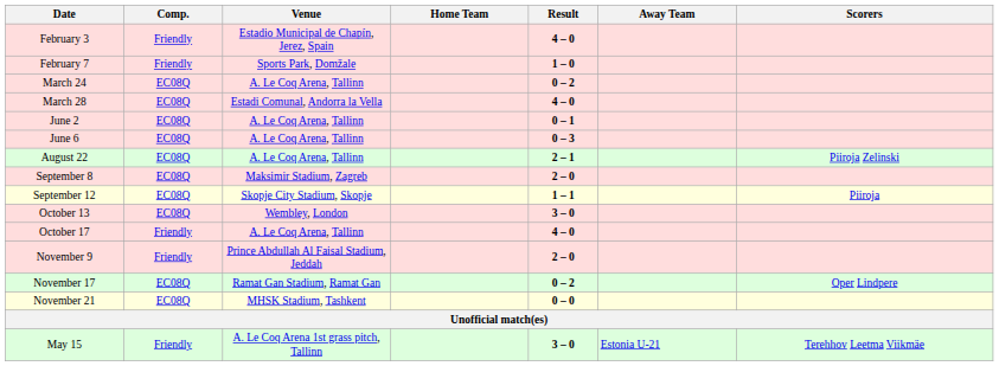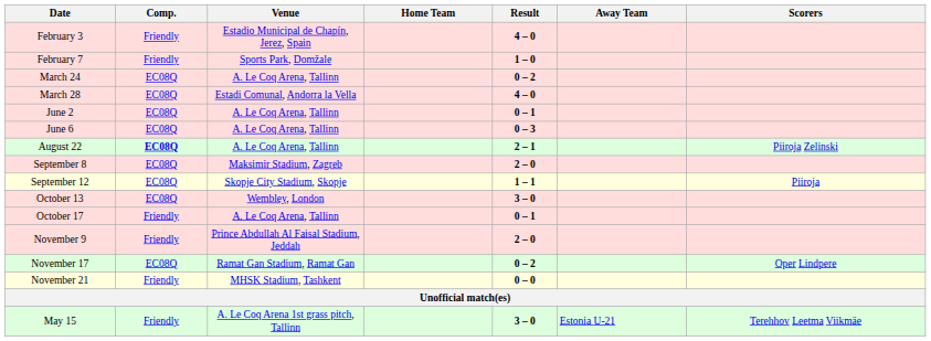 <table class="wikitable collapsible collapsed" width=100% style="font-size: 90%">
 <tr>
 <th width=12%>Date</th>
 <th width=10%>Comp.</th>
 <th width=17%>Venue</th>
 <th width=14%>Home Team</th>
 <th width=7%>Result</th>
 <th width=14%>Away Team</th>
 <th width=26%>Scorers</th>
 </tr>
 <tr bgcolor="#ffdddd" align="center">
 <td>February 3</td>
 <td><a href='#'>Friendly</a></td>
 <td><a href='#'>Estadio Municipal de Chapín</a>, <a href='#'>Jerez</a>, <a href='#'>Spain</a></td>
 <td align="left"></td>
 <td><strong>4 – 0</strong></td>
 <td align="left"></td>
 <td></td>
 </tr>
 <tr bgcolor="#ffdddd" align="center">
 <td>February 7</td>
 <td><a href='#'>Friendly</a></td>
 <td><a href='#'>Sports Park</a>, <a href='#'>Domžale</a></td>
 <td align="left"></td>
 <td><strong>1 – 0</strong></td>
 <td align="left"></td>
 <td></td>
 </tr>
 <tr bgcolor="#ffdddd" align="center">
 <td>March 24</td>
 <td><a href='#'>EC08Q</a></td>
 <td><a href='#'>A. Le Coq Arena</a>, <a href='#'>Tallinn</a></td>
 <td align="left"></td>
 <td><strong>0 – 2</strong></td>
 <td align="left"></td>
 <td></td>
 </tr>
 <tr bgcolor="#ffdddd" align="center">
 <td>March 28</td>
 <td><a href='#'>EC08Q</a></td>
 <td><a href='#'>Estadi Comunal</a>, <a href='#'>Andorra la Vella</a></td>
 <td align="left"></td>
 <td><strong>4 – 0</strong></td>
 <td align="left"></td>
 <td></td>
 </tr>
 <tr bgcolor="#ffdddd" align="center">
 <td>June 2</td>
 <td><a href='#'>EC08Q</a></td>
 <td><a href='#'>A. Le Coq Arena</a>, <a href='#'>Tallinn</a></td>
 <td align="left"></td>
 <td><strong>0 – 1</strong></td>
 <td align="left"></td>
 <td></td>
 </tr>
 <tr bgcolor="#ffdddd" align="center">
 <td>June 6</td>
 <td><a href='#'>EC08Q</a></td>
 <td><a href='#'>A. Le Coq Arena</a>, <a href='#'>Tallinn</a></td>
 <td align="left"></td>
 <td><strong>0 – 3</strong></td>
 <td align="left"></td>
 <td></td>
 </tr>
 <tr bgcolor="#ddffdd" align="center">
 <td>August 22</td>
-<td><a href='#'>EC08Q</a></td>
+<td><strong><a href='#'>EC08Q</a></strong></td>
 <td><a href='#'>A. Le Coq Arena</a>, <a href='#'>Tallinn</a></td>
 <td align="left"></td>
 <td><strong>2 – 1</strong></td>
 <td align="left"></td>
 <td><a href='#'>Piiroja</a>  <a href='#'>Zelinski</a> </td>
 </tr>
 <tr bgcolor="#ffdddd" align="center">
 <td>September 8</td>
 <td><a href='#'>EC08Q</a></td>
 <td><a href='#'>Maksimir Stadium</a>, <a href='#'>Zagreb</a></td>
 <td align="left"></td>
 <td><strong>2 – 0</strong></td>
 <td align="left"></td>
 <td></td>
 </tr>
 <tr bgcolor="#ffffdd" align="center">
 <td>September 12</td>
 <td><a href='#'>EC08Q</a></td>
 <td><a href='#'>Skopje City Stadium</a>, <a href='#'>Skopje</a></td>
 <td align="left"></td>
 <td><strong>1 – 1</strong></td>
 <td align="left"></td>
 <td><a href='#'>Piiroja</a> </td>
 </tr>
 <tr bgcolor="#ffdddd" align="center">
 <td>October 13</td>
 <td><a href='#'>EC08Q</a></td>
 <td><a href='#'>Wembley</a>, <a href='#'>London</a></td>
 <td align="left"></td>
 <td><strong>3 – 0</strong></td>
 <td align="left"></td>
 <td></td>
 </tr>
 <tr bgcolor="#ffdddd" align="center">
 <td>October 17</td>
 <td><a href='#'>Friendly</a></td>
 <td><a href='#'>A. Le Coq Arena</a>, <a href='#'>Tallinn</a></td>
 <td align="left"></td>
-<td><strong>4 – 0</strong></td>
+<td><strong>0 – 1</strong></td>
 <td align="left"></td>
 <td></td>
 </tr>
 <tr bgcolor="#ffdddd" align="center">
 <td>November 9</td>
 <td><a href='#'>Friendly</a></td>
 <td><a href='#'>Prince Abdullah Al Faisal Stadium</a>, <a href='#'>Jeddah</a></td>
 <td align="left"></td>
 <td><strong>2 – 0</strong></td>
 <td align="left"></td>
 <td></td>
 </tr>
 <tr bgcolor="#ddffdd" align="center">
 <td>November 17</td>
 <td><a href='#'>EC08Q</a></td>
 <td><a href='#'>Ramat Gan Stadium</a>, <a href='#'>Ramat Gan</a></td>
 <td align="left"></td>
 <td><strong>0 – 2</strong></td>
 <td align="left"></td>
 <td><a href='#'>Oper</a>  <a href='#'>Lindpere</a> </td>
 </tr>
 <tr bgcolor="#ffffdd" align="center">
 <td>November 21</td>
-<td><a href='#'>EC08Q</a></td>
+<td><a href='#'>Friendly</a></td>
 <td><a href='#'>MHSK Stadium</a>, <a href='#'>Tashkent</a></td>
 <td align="left"></td>
 <td><strong>0 – 0</strong></td>
 <td align="left"></td>
 <td></td>
 </tr>
 <tr>
 <th colspan="8">Unofficial match(es)</th>
 </tr>
 <tr bgcolor="#ddffdd" align="center">
 <td>May 15</td>
 <td><a href='#'>Friendly</a></td>
 <td><a href='#'>A. Le Coq Arena 1st grass pitch</a>, <a href='#'>Tallinn</a></td>
 <td align="left"></td>
 <td><strong>3 – 0</strong></td>
 <td align="left"> <a href='#'>Estonia U-21</a></td>
 <td><a href='#'>Terehhov</a>  <a href='#'>Leetma</a>  <a href='#'>Viikmäe</a> </td>
 </tr>
 </table>
